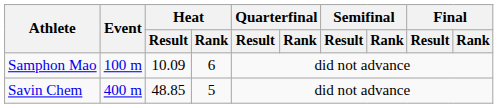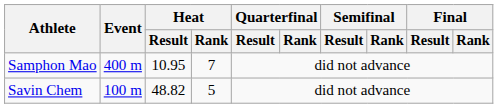 <table class=wikitable style="font-size:90%">
 <tr>
 <th rowspan="2">Athlete</th>
 <th rowspan="2">Event</th>
 <th colspan="2">Heat</th>
 <th colspan="2">Quarterfinal</th>
 <th colspan="2">Semifinal</th>
 <th colspan="2">Final</th>
 </tr>
 <tr style="font-size:95%">
 <th>Result</th>
 <th>Rank</th>
 <th>Result</th>
 <th>Rank</th>
 <th>Result</th>
 <th>Rank</th>
 <th>Result</th>
 <th>Rank</th>
 </tr>
 <tr align=center>
 <td align=left><a href='#'>Samphon Mao</a></td>
-<td align=left><a href='#'>100 m</a></td>
-<td>10.09</td>
-<td>6</td>
+<td align=left><a href='#'>400 m</a></td>
+<td>10.95</td>
+<td>7</td>
 <td colspan=6>did not advance</td>
 </tr>
 <tr align=center>
 <td align=left><a href='#'>Savin Chem</a></td>
-<td align=left><a href='#'>400 m</a></td>
-<td>48.85</td>
+<td align=left><a href='#'>100 m</a></td>
+<td>48.82</td>
 <td>5</td>
 <td colspan=6>did not advance</td>
 </tr>
 </table>
